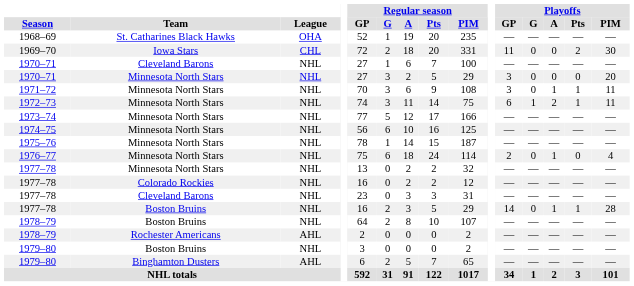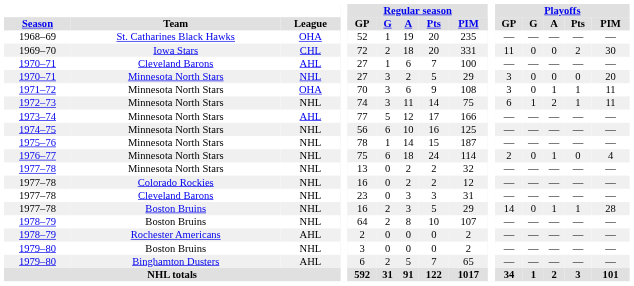 <table BORDER="0" CELLPADDING="1" CELLSPACING="0" width="75%" style="text-align:center">
 <tr bgcolor="#e0e0e0">
 <th colspan="3" bgcolor="#ffffff"> </th>
 <th rowspan="99" bgcolor="#ffffff"> </th>
 <th colspan="5"><a href='#'>Regular season</a></th>
 <th rowspan="99" bgcolor="#ffffff"> </th>
 <th colspan="5"><a href='#'>Playoffs</a></th>
 </tr>
 <tr bgcolor="#e0e0e0">
 <th><a href='#'>Season</a></th>
 <th>Team</th>
 <th>League</th>
 <th>GP</th>
 <th><a href='#'>G</a></th>
 <th><a href='#'>A</a></th>
 <th><a href='#'>Pts</a></th>
 <th><a href='#'>PIM</a></th>
 <th>GP</th>
 <th>G</th>
 <th>A</th>
 <th>Pts</th>
 <th>PIM</th>
 </tr>
 <tr>
 <td>1968–69</td>
 <td><a href='#'>St. Catharines Black Hawks</a></td>
 <td><a href='#'>OHA</a></td>
 <td>52</td>
 <td>1</td>
 <td>19</td>
 <td>20</td>
 <td>235</td>
 <td>—</td>
 <td>—</td>
 <td>—</td>
 <td>—</td>
 <td>—</td>
 </tr>
 <tr bgcolor="#f0f0f0">
 <td>1969–70</td>
 <td><a href='#'>Iowa Stars</a></td>
 <td><a href='#'>CHL</a></td>
 <td>72</td>
 <td>2</td>
 <td>18</td>
 <td>20</td>
 <td>331</td>
 <td>11</td>
 <td>0</td>
 <td>0</td>
 <td>2</td>
 <td>30</td>
 </tr>
 <tr>
 <td><a href='#'>1970–71</a></td>
 <td><a href='#'>Cleveland Barons</a></td>
-<td>NHL</td>
+<td><a href='#'>AHL</a></td>
 <td>27</td>
 <td>1</td>
 <td>6</td>
 <td>7</td>
 <td>100</td>
 <td>—</td>
 <td>—</td>
 <td>—</td>
 <td>—</td>
 <td>—</td>
 </tr>
 <tr bgcolor="#f0f0f0">
 <td><a href='#'>1970–71</a></td>
 <td><a href='#'>Minnesota North Stars</a></td>
 <td><a href='#'>NHL</a></td>
 <td>27</td>
 <td>3</td>
 <td>2</td>
 <td>5</td>
 <td>29</td>
 <td>3</td>
 <td>0</td>
 <td>0</td>
 <td>0</td>
 <td>20</td>
 </tr>
 <tr>
 <td><a href='#'>1971–72</a></td>
 <td>Minnesota North Stars</td>
-<td>NHL</td>
+<td><a href='#'>OHA</a></td>
 <td>70</td>
 <td>3</td>
 <td>6</td>
 <td>9</td>
 <td>108</td>
 <td>3</td>
 <td>0</td>
 <td>1</td>
 <td>1</td>
 <td>11</td>
 </tr>
 <tr bgcolor="#f0f0f0">
 <td><a href='#'>1972–73</a></td>
 <td>Minnesota North Stars</td>
 <td>NHL</td>
 <td>74</td>
 <td>3</td>
 <td>11</td>
 <td>14</td>
 <td>75</td>
 <td>6</td>
 <td>1</td>
 <td>2</td>
 <td>1</td>
 <td>11</td>
 </tr>
 <tr>
 <td><a href='#'>1973–74</a></td>
 <td>Minnesota North Stars</td>
-<td>NHL</td>
+<td><a href='#'>AHL</a></td>
 <td>77</td>
 <td>5</td>
 <td>12</td>
 <td>17</td>
 <td>166</td>
 <td>—</td>
 <td>—</td>
 <td>—</td>
 <td>—</td>
 <td>—</td>
 </tr>
 <tr bgcolor="#f0f0f0">
 <td><a href='#'>1974–75</a></td>
 <td>Minnesota North Stars</td>
 <td>NHL</td>
 <td>56</td>
 <td>6</td>
 <td>10</td>
 <td>16</td>
 <td>125</td>
 <td>—</td>
 <td>—</td>
 <td>—</td>
 <td>—</td>
 <td>—</td>
 </tr>
 <tr>
 <td><a href='#'>1975–76</a></td>
 <td>Minnesota North Stars</td>
 <td>NHL</td>
 <td>78</td>
 <td>1</td>
 <td>14</td>
 <td>15</td>
 <td>187</td>
 <td>—</td>
 <td>—</td>
 <td>—</td>
 <td>—</td>
 <td>—</td>
 </tr>
 <tr bgcolor="#f0f0f0">
 <td><a href='#'>1976–77</a></td>
 <td>Minnesota North Stars</td>
 <td>NHL</td>
 <td>75</td>
 <td>6</td>
 <td>18</td>
 <td>24</td>
 <td>114</td>
 <td>2</td>
 <td>0</td>
 <td>1</td>
 <td>0</td>
 <td>4</td>
 </tr>
 <tr>
 <td><a href='#'>1977–78</a></td>
 <td>Minnesota North Stars</td>
 <td>NHL</td>
 <td>13</td>
 <td>0</td>
 <td>2</td>
 <td>2</td>
 <td>32</td>
 <td>—</td>
 <td>—</td>
 <td>—</td>
 <td>—</td>
 <td>—</td>
 </tr>
 <tr bgcolor="#f0f0f0">
 <td>1977–78</td>
 <td><a href='#'>Colorado Rockies</a></td>
 <td>NHL</td>
 <td>16</td>
 <td>0</td>
 <td>2</td>
 <td>2</td>
 <td>12</td>
 <td>—</td>
 <td>—</td>
 <td>—</td>
 <td>—</td>
 <td>—</td>
 </tr>
 <tr>
 <td>1977–78</td>
 <td><a href='#'>Cleveland Barons</a></td>
 <td>NHL</td>
 <td>23</td>
 <td>0</td>
 <td>3</td>
 <td>3</td>
 <td>31</td>
 <td>—</td>
 <td>—</td>
 <td>—</td>
 <td>—</td>
 <td>—</td>
 </tr>
 <tr bgcolor="#f0f0f0">
 <td>1977–78</td>
 <td><a href='#'>Boston Bruins</a></td>
 <td>NHL</td>
 <td>16</td>
 <td>2</td>
 <td>3</td>
 <td>5</td>
 <td>29</td>
 <td>14</td>
 <td>0</td>
 <td>1</td>
 <td>1</td>
 <td>28</td>
 </tr>
 <tr>
 <td><a href='#'>1978–79</a></td>
 <td>Boston Bruins</td>
 <td>NHL</td>
 <td>64</td>
 <td>2</td>
 <td>8</td>
 <td>10</td>
 <td>107</td>
 <td>—</td>
 <td>—</td>
 <td>—</td>
 <td>—</td>
 <td>—</td>
 </tr>
 <tr bgcolor="#f0f0f0">
 <td><a href='#'>1978–79</a></td>
 <td><a href='#'>Rochester Americans</a></td>
 <td>AHL</td>
 <td>2</td>
 <td>0</td>
 <td>0</td>
 <td>0</td>
 <td>2</td>
 <td>—</td>
 <td>—</td>
 <td>—</td>
 <td>—</td>
 <td>—</td>
 </tr>
 <tr>
 <td><a href='#'>1979–80</a></td>
 <td>Boston Bruins</td>
 <td>NHL</td>
 <td>3</td>
 <td>0</td>
 <td>0</td>
 <td>0</td>
 <td>2</td>
 <td>—</td>
 <td>—</td>
 <td>—</td>
 <td>—</td>
 <td>—</td>
 </tr>
 <tr bgcolor="#f0f0f0">
 <td><a href='#'>1979–80</a></td>
 <td><a href='#'>Binghamton Dusters</a></td>
 <td>AHL</td>
 <td>6</td>
 <td>2</td>
 <td>5</td>
 <td>7</td>
 <td>65</td>
 <td>—</td>
 <td>—</td>
 <td>—</td>
 <td>—</td>
 <td>—</td>
 </tr>
 <tr bgcolor="#e0e0e0">
 <th colspan="3">NHL totals</th>
 <th>592</th>
 <th>31</th>
 <th>91</th>
 <th>122</th>
 <th>1017</th>
 <th>34</th>
 <th>1</th>
 <th>2</th>
 <th>3</th>
 <th>101</th>
 </tr>
 </table>
